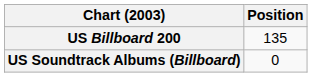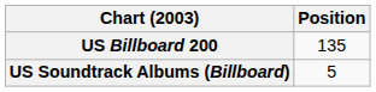 <table class="wikitable sortable plainrowheaders" style="text-align:center">
 <tr>
 <th scope="col">Chart (2003)</th>
 <th scope="col">Position</th>
 </tr>
 <tr>
 <th scope="row">US <em>Billboard</em> 200</th>
 <td>135</td>
 </tr>
 <tr>
 <th scope="row">US Soundtrack Albums (<em>Billboard</em>)</th>
-<td>0</td>
+<td>5</td>
 </tr>
 </table>
